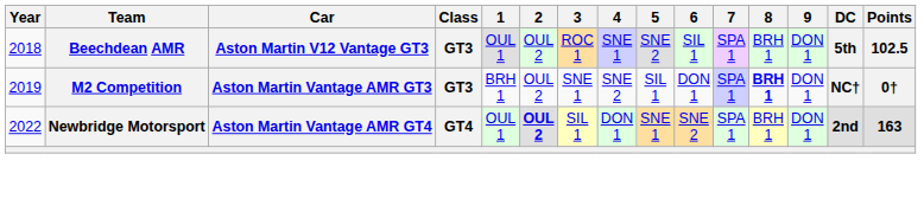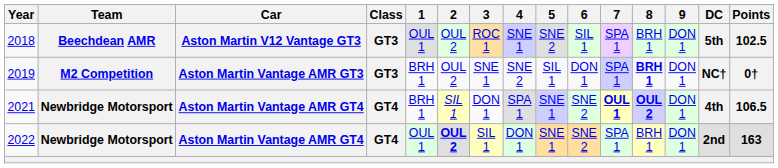 <table class="wikitable" style="text-align:center; font-size:85%">
 <tr>
 <th>Year</th>
 <th>Team</th>
 <th>Car</th>
 <th>Class</th>
 <th>1</th>
 <th>2</th>
 <th>3</th>
 <th>4</th>
 <th>5</th>
 <th>6</th>
 <th>7</th>
 <th>8</th>
 <th>9</th>
 <th>DC</th>
 <th>Points</th>
 </tr>
 <tr>
 <td><a href='#'>2018</a></td>
 <th nowrap><a href='#'>Beechdean</a> <a href='#'>AMR</a></th>
 <th nowrap><a href='#'>Aston Martin V12 Vantage GT3</a></th>
 <th>GT3</th>
 <td style="background:#DFDFDF;"><a href='#'>OUL<br>1</a><br></td>
 <td style="background:#DFFFDF;"><a href='#'>OUL<br>2</a><br></td>
 <td style="background:#FFDF9F;"><a href='#'>ROC<br>1</a><br></td>
 <td style="background:#CFCFFF;"><a href='#'>SNE<br>1</a><br></td>
 <td style="background:#DFDFDF;"><a href='#'>SNE<br>2</a><br></td>
 <td style="background:#DFFFDF;"><a href='#'>SIL<br>1</a><br></td>
 <td style="background:#EFCFFF;"><a href='#'>SPA<br>1</a><br></td>
 <td style="background:#DFFFDF;"><a href='#'>BRH<br>1</a><br></td>
 <td style="background:#DFFFDF;"><a href='#'>DON<br>1</a><br></td>
 <th>5th</th>
 <th>102.5</th>
 </tr>
 <tr>
 <td><a href='#'>2019</a></td>
 <th nowrap><a href='#'>M2 Competition</a></th>
 <th nowrap><a href='#'>Aston Martin Vantage AMR GT3</a></th>
 <th>GT3</th>
 <td><a href='#'>BRH<br>1</a></td>
 <td><a href='#'>OUL<br>2</a></td>
 <td><a href='#'>SNE<br>1</a></td>
 <td><a href='#'>SNE<br>2</a></td>
 <td><a href='#'>SIL<br>1</a></td>
 <td><a href='#'>DON<br>1</a></td>
 <td style="background:#CFCFFF;"><a href='#'>SPA<br>1</a><br></td>
 <td><strong><a href='#'>BRH<br>1</a></strong></td>
 <td><a href='#'>DON<br>1</a></td>
 <th>NC†</th>
 <th>0†</th>
 </tr>
 <tr>
+<td><a href='#'>2021</a></td>
+<th nowrap>Newbridge Motorsport</th>
+<th nowrap><a href='#'>Aston Martin Vantage AMR GT4</a></th>
+<th>GT4</th>
+<td><a href='#'>BRH<br>1</a></td>
+<td style="background:#FFFFBF;"><em><a href='#'>SIL<br>1</a></em><br></td>
+<td><a href='#'>DON<br>1</a></td>
+<td style="background:#DFDFDF;"><a href='#'>SPA<br>1</a><br></td>
+<td style="background:#CFCFFF;"><a href='#'>SNE<br>1</a><br></td>
+<td style="background:#DFFFDF;"><a href='#'>SNE<br>2</a><br></td>
+<td style="background:#FFFFBF;"><strong><a href='#'>OUL<br>1</a></strong><br></td>
+<td style="background:#CFCFFF;"><strong><a href='#'>OUL<br>2</a></strong><br></td>
+<td style="background:#DFFFDF;"><a href='#'>DON<br>1</a><br></td>
+<th>4th</th>
+<th>106.5</th>
+</tr>
+<tr>
 <td><a href='#'>2022</a></td>
 <th nowrap>Newbridge Motorsport</th>
 <th nowrap><a href='#'>Aston Martin Vantage AMR GT4</a></th>
 <th>GT4</th>
 <td style="background:#DFFFDF;"><a href='#'>OUL<br>1</a><br></td>
 <td style="background:#DFDFDF;"><strong><a href='#'>OUL<br>2</a></strong><br></td>
 <td style="background:#FFFFBF;"><a href='#'>SIL<br>1</a><br></td>
 <td style="background:#DFFFDF;"><a href='#'>DON<br>1</a><br></td>
 <td style="background:#FFDF9F;"><a href='#'>SNE<br>1</a><br></td>
 <td style="background:#FFDF9F;"><a href='#'>SNE<br>2</a><br></td>
 <td style="background:#DFFFDF;"><a href='#'>SPA<br>1</a><br></td>
 <td style="background:#FFFFBF;"><a href='#'>BRH<br>1</a><br></td>
 <td style="background:#DFFFDF;"><a href='#'>DON<br>1</a><br></td>
 <th style="background:#DFDFDF;">2nd</th>
 <th style="background:#DFDFDF;">163</th>
 </tr>
 <tr>
 <th colspan="15"></th>
 </tr>
 </table>
